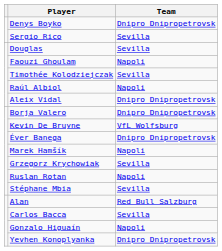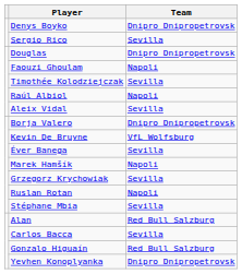 <table class="wikitable" style="text-align:center">
 <tr>
 <th></th>
 <th>Player</th>
 <th>Team</th>
 </tr>
 <tr>
 <td rowspan=2></td>
 <td align=left> <a href='#'>Denys Boyko</a></td>
 <td align=left> <a href='#'>Dnipro Dnipropetrovsk</a></td>
 </tr>
 <tr>
 <td align=left> <a href='#'>Sergio Rico</a></td>
 <td align=left> <a href='#'>Sevilla</a></td>
 </tr>
 <tr>
 <td rowspan=5></td>
 <td align=left> <a href='#'>Douglas</a></td>
-<td align=left> <a href='#'>Sevilla</a></td>
+<td align=left> <a href='#'>Dnipro Dnipropetrovsk</a></td>
 </tr>
 <tr>
 <td align=left> <a href='#'>Faouzi Ghoulam</a></td>
 <td align=left> <a href='#'>Napoli</a></td>
 </tr>
 <tr>
 <td align=left> <a href='#'>Timothée Kolodziejczak</a></td>
 <td align=left> <a href='#'>Sevilla</a></td>
 </tr>
 <tr>
 <td align=left> <a href='#'>Raúl Albiol</a></td>
 <td align=left> <a href='#'>Napoli</a></td>
 </tr>
 <tr>
 <td align=left> <a href='#'>Aleix Vidal</a></td>
-<td align=left> <a href='#'>Dnipro Dnipropetrovsk</a></td>
+<td align=left> <a href='#'>Sevilla</a></td>
 </tr>
 <tr>
 <td rowspan=7></td>
 <td align=left> <a href='#'>Borja Valero</a></td>
 <td align=left> <a href='#'>Dnipro Dnipropetrovsk</a></td>
 </tr>
 <tr>
 <td align=left> <a href='#'>Kevin De Bruyne</a></td>
 <td align=left> <a href='#'>VfL Wolfsburg</a></td>
 </tr>
 <tr>
 <td align=left> <a href='#'>Éver Banega</a></td>
-<td align=left> <a href='#'>Dnipro Dnipropetrovsk</a></td>
+<td align=left> <a href='#'>Sevilla</a></td>
 </tr>
 <tr>
 <td align=left> <a href='#'>Marek Hamšík</a></td>
 <td align=left> <a href='#'>Napoli</a></td>
 </tr>
 <tr>
 <td align=left> <a href='#'>Grzegorz Krychowiak</a></td>
 <td align=left> <a href='#'>Sevilla</a></td>
 </tr>
 <tr>
 <td align=left> <a href='#'>Ruslan Rotan</a></td>
 <td align=left> <a href='#'>Napoli</a></td>
 </tr>
 <tr>
 <td align=left> <a href='#'>Stéphane Mbia</a></td>
 <td align=left> <a href='#'>Sevilla</a></td>
 </tr>
 <tr>
 <td rowspan=4></td>
 <td align=left> <a href='#'>Alan</a></td>
 <td align=left> <a href='#'>Red Bull Salzburg</a></td>
 </tr>
 <tr>
 <td align=left> <a href='#'>Carlos Bacca</a></td>
 <td align=left> <a href='#'>Sevilla</a></td>
 </tr>
 <tr>
 <td align=left> <a href='#'>Gonzalo Higuaín</a></td>
-<td align=left> <a href='#'>Napoli</a></td>
+<td align=left> <a href='#'>Red Bull Salzburg</a></td>
 </tr>
 <tr>
 <td align=left> <a href='#'>Yevhen Konoplyanka</a></td>
 <td align=left> <a href='#'>Dnipro Dnipropetrovsk</a></td>
 </tr>
 </table>
